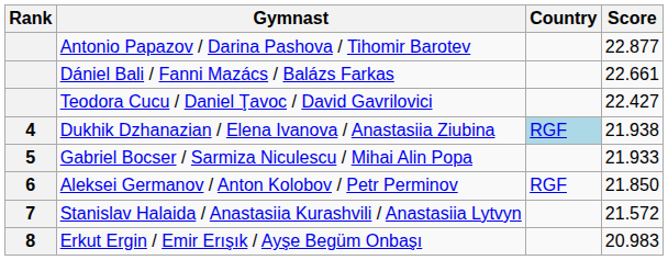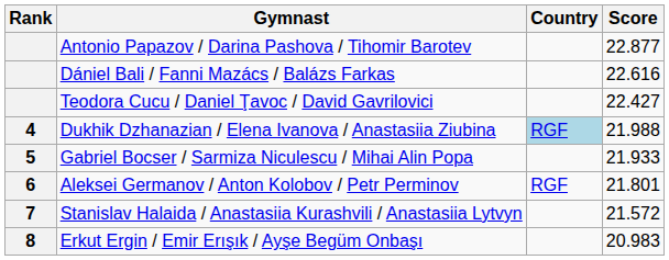 <table class="wikitable sortable">
 <tr>
 <th>Rank</th>
 <th>Gymnast</th>
 <th>Country</th>
 <th>Score</th>
 </tr>
 <tr>
 <th></th>
 <td><a href='#'>Antonio Papazov</a> / <a href='#'>Darina Pashova</a> / <a href='#'>Tihomir Barotev</a></td>
 <td></td>
 <td>22.877</td>
 </tr>
 <tr>
 <th></th>
 <td><a href='#'>Dániel Bali</a> / <a href='#'>Fanni Mazács</a> / <a href='#'>Balázs Farkas</a></td>
 <td></td>
-<td>22.661</td>
+<td>22.616</td>
 </tr>
 <tr>
 <th></th>
 <td><a href='#'>Teodora Cucu</a> / <a href='#'>Daniel Ţavoc</a> / <a href='#'>David Gavrilovici</a></td>
 <td></td>
 <td>22.427</td>
 </tr>
 <tr>
 <th>4</th>
 <td><a href='#'>Dukhik Dzhanazian</a> / <a href='#'>Elena Ivanova</a> / <a href='#'>Anastasiia Ziubina</a></td>
 <td style="background: lightblue;"><a href='#'>RGF</a></td>
-<td>21.938</td>
+<td>21.988</td>
 </tr>
 <tr>
 <th>5</th>
 <td><a href='#'>Gabriel Bocser</a> /  <a href='#'>Sarmiza Niculescu</a> / <a href='#'>Mihai Alin Popa</a></td>
 <td></td>
 <td>21.933</td>
 </tr>
 <tr>
 <th>6</th>
 <td><a href='#'>Aleksei Germanov</a> / <a href='#'>Anton Kolobov</a> / <a href='#'>Petr Perminov</a></td>
 <td><a href='#'>RGF</a></td>
-<td>21.850</td>
+<td>21.801</td>
 </tr>
 <tr>
 <th>7</th>
 <td><a href='#'>Stanislav Halaida</a> / <a href='#'>Anastasiia Kurashvili</a> / <a href='#'>Anastasiia Lytvyn</a></td>
 <td></td>
 <td>21.572</td>
 </tr>
 <tr>
 <th>8</th>
 <td><a href='#'>Erkut Ergin</a> / <a href='#'>Emir Erışık</a> / <a href='#'>Ayşe Begüm Onbaşı</a></td>
 <td></td>
 <td>20.983</td>
 </tr>
 <tr>
 </tr>
 </table>
